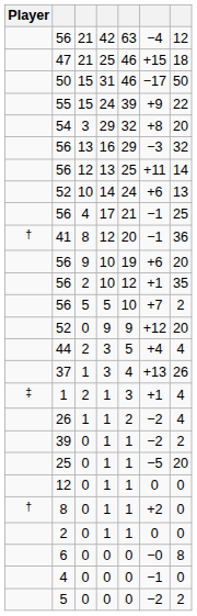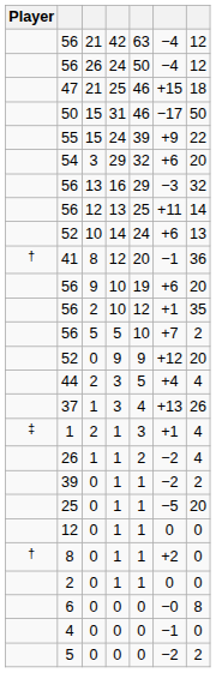 <table class="wikitable sortable" style="text-align:center;">
 <tr>
 <th>Player</th>
 <th></th>
 <th></th>
 <th></th>
 <th></th>
 <th data-sort-type="number"></th>
 <th></th>
 </tr>
 <tr>
 <td></td>
 <td>56</td>
 <td>21</td>
 <td>42</td>
 <td>63</td>
+<td>−4</td>
+<td>12</td>
+</tr>
+<tr>
+<td></td>
+<td>56</td>
+<td>26</td>
+<td>24</td>
+<td>50</td>
 <td>−4</td>
 <td>12</td>
 </tr>
 <tr>
 <td></td>
 <td>47</td>
 <td>21</td>
 <td>25</td>
 <td>46</td>
 <td>+15</td>
 <td>18</td>
 </tr>
 <tr>
 <td></td>
 <td>50</td>
 <td>15</td>
 <td>31</td>
 <td>46</td>
 <td>−17</td>
 <td>50</td>
 </tr>
 <tr>
 <td></td>
 <td>55</td>
 <td>15</td>
 <td>24</td>
 <td>39</td>
 <td>+9</td>
 <td>22</td>
 </tr>
 <tr>
 <td></td>
 <td>54</td>
 <td>3</td>
 <td>29</td>
 <td>32</td>
-<td>+8</td>
+<td>+6</td>
 <td>20</td>
 </tr>
 <tr>
 <td></td>
 <td>56</td>
 <td>13</td>
 <td>16</td>
 <td>29</td>
 <td>−3</td>
 <td>32</td>
 </tr>
 <tr>
 <td></td>
 <td>56</td>
 <td>12</td>
 <td>13</td>
 <td>25</td>
 <td>+11</td>
 <td>14</td>
 </tr>
 <tr>
 <td></td>
 <td>52</td>
 <td>10</td>
 <td>14</td>
 <td>24</td>
 <td>+6</td>
 <td>13</td>
-</tr>
-<tr>
-<td></td>
-<td>56</td>
-<td>4</td>
-<td>17</td>
-<td>21</td>
-<td>−1</td>
-<td>25</td>
 </tr>
 <tr>
 <td><sup>†</sup></td>
 <td>41</td>
 <td>8</td>
 <td>12</td>
 <td>20</td>
 <td>−1</td>
 <td>36</td>
 </tr>
 <tr>
 <td></td>
 <td>56</td>
 <td>9</td>
 <td>10</td>
 <td>19</td>
 <td>+6</td>
 <td>20</td>
 </tr>
 <tr>
 <td></td>
 <td>56</td>
 <td>2</td>
 <td>10</td>
 <td>12</td>
 <td>+1</td>
 <td>35</td>
 </tr>
 <tr>
 <td></td>
 <td>56</td>
 <td>5</td>
 <td>5</td>
 <td>10</td>
 <td>+7</td>
 <td>2</td>
 </tr>
 <tr>
 <td></td>
 <td>52</td>
 <td>0</td>
 <td>9</td>
 <td>9</td>
 <td>+12</td>
 <td>20</td>
 </tr>
 <tr>
 <td></td>
 <td>44</td>
 <td>2</td>
 <td>3</td>
 <td>5</td>
 <td>+4</td>
 <td>4</td>
 </tr>
 <tr>
 <td></td>
 <td>37</td>
 <td>1</td>
 <td>3</td>
 <td>4</td>
 <td>+13</td>
 <td>26</td>
 </tr>
 <tr>
 <td><sup>‡</sup></td>
 <td>1</td>
 <td>2</td>
 <td>1</td>
 <td>3</td>
 <td>+1</td>
 <td>4</td>
 </tr>
 <tr>
 <td></td>
 <td>26</td>
 <td>1</td>
 <td>1</td>
 <td>2</td>
 <td>−2</td>
 <td>4</td>
 </tr>
 <tr>
 <td></td>
 <td>39</td>
 <td>0</td>
 <td>1</td>
 <td>1</td>
 <td>−2</td>
 <td>2</td>
 </tr>
 <tr>
 <td></td>
 <td>25</td>
 <td>0</td>
 <td>1</td>
 <td>1</td>
 <td>−5</td>
 <td>20</td>
 </tr>
 <tr>
 <td></td>
 <td>12</td>
 <td>0</td>
 <td>1</td>
 <td>1</td>
 <td>0</td>
 <td>0</td>
 </tr>
 <tr>
 <td><sup>†</sup></td>
 <td>8</td>
 <td>0</td>
 <td>1</td>
 <td>1</td>
 <td>+2</td>
 <td>0</td>
 </tr>
 <tr>
 <td></td>
 <td>2</td>
 <td>0</td>
 <td>1</td>
 <td>1</td>
 <td>0</td>
 <td>0</td>
 </tr>
 <tr>
 <td></td>
 <td>6</td>
 <td>0</td>
 <td>0</td>
 <td>0</td>
 <td>−0</td>
 <td>8</td>
 </tr>
 <tr>
 <td></td>
 <td>4</td>
 <td>0</td>
 <td>0</td>
 <td>0</td>
 <td>−1</td>
 <td>0</td>
 </tr>
 <tr>
 <td></td>
 <td>5</td>
 <td>0</td>
 <td>0</td>
 <td>0</td>
 <td>−2</td>
 <td>2</td>
 </tr>
 </table>
